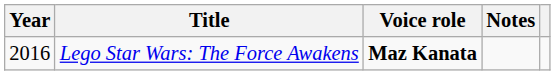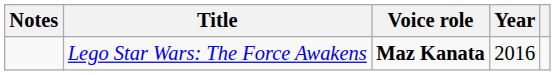 <table class="wikitable sortable">
 <tr>
-<th>Year</th>
+<th class="unsortable">Notes</th>
 <th>Title</th>
 <th>Voice role</th>
-<th class="unsortable">Notes</th>
+<th>Year</th>
 <th class="unsortable"></th>
 </tr>
 <tr>
-<td>2016</td>
+<td></td>
 <td><em><a href='#'>Lego Star Wars: The Force Awakens</a></em></td>
 <td><strong>Maz Kanata</strong></td>
-<td></td>
+<td>2016</td>
 <td></td>
 </tr>
 </table>
